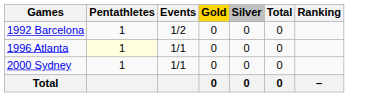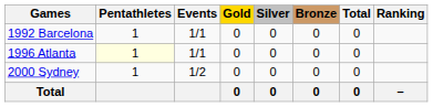 <table class="wikitable sortable" style="text-align:center">
 <tr>
 <th>Games</th>
 <th>Pentathletes</th>
 <th>Events</th>
 <th style="background-color:gold;">Gold</th>
 <th style="background-color:silver;">Silver</th>
+<th style="background-color:#c96;">Bronze</th>
 <th>Total</th>
 <th>Ranking</th>
 </tr>
 <tr>
 <td align=left><a href='#'>1992 Barcelona</a></td>
 <td>1</td>
-<td>1/2</td>
+<td>1/1</td>
+<td>0</td>
 <td>0</td>
 <td>0</td>
 <td>0</td>
 <td></td>
 </tr>
 <tr>
 <td align=left><a href='#'>1996 Atlanta</a></td>
 <td style="background: lightyellow;">1</td>
 <td>1/1</td>
 <td>0</td>
 <td>0</td>
 <td>0</td>
+<td>0</td>
 <td></td>
 </tr>
 <tr>
 <td align=left><a href='#'>2000 Sydney</a></td>
 <td>1</td>
-<td>1/1</td>
+<td>1/2</td>
+<td>0</td>
 <td>0</td>
 <td>0</td>
 <td>0</td>
 <td></td>
 </tr>
 <tr>
 <th>Total</th>
 <th></th>
 <th></th>
 <th>0</th>
 <th>0</th>
 <th>0</th>
+<th>0</th>
 <th>–</th>
 </tr>
 </table>
